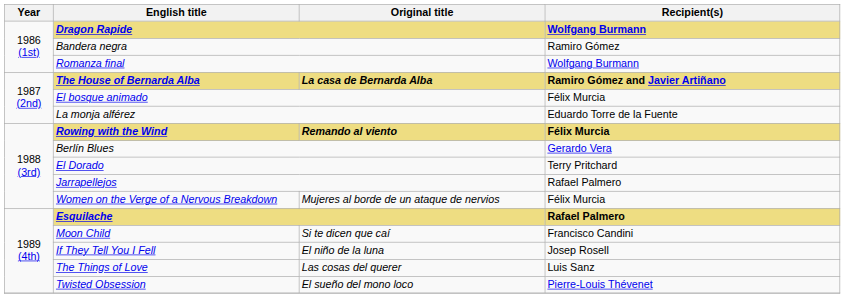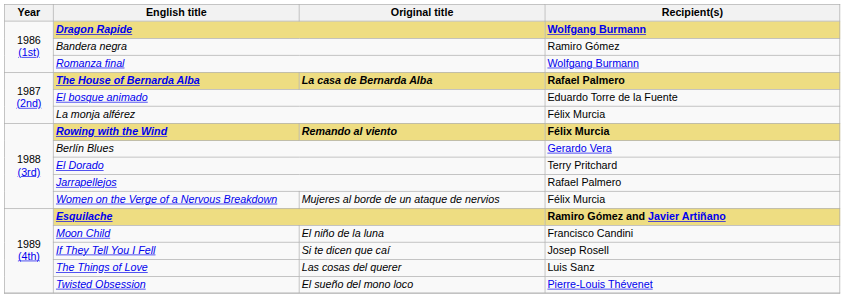 <table class="wikitable sortable" style="text-align:left;"style="width:95%">
 <tr>
 <th scope="col" style="width:5%;">Year</th>
 <th scope="col" style="width:25%;">English title</th>
 <th scope="col" style="width:25%;">Original title</th>
 <th scope="col" style="width:30%;">Recipient(s)</th>
 </tr>
 <tr>
 <td rowspan="3" style="text-align:center;">1986<br><a href='#'>(1st)</a></td>
 <td colspan="2" style="background:#eedd82;"><strong><em><a href='#'>Dragon Rapide</a></em></strong></td>
 <td style="background:#eedd82;"><strong><a href='#'>Wolfgang Burmann</a></strong></td>
 </tr>
 <tr>
 <td colspan="2"><em>Bandera negra</em></td>
 <td>Ramiro Gómez</td>
 </tr>
 <tr>
 <td colspan="2"><em><a href='#'>Romanza final</a></em></td>
 <td><a href='#'>Wolfgang Burmann</a></td>
 </tr>
 <tr>
 <td rowspan="3" style="text-align:center;">1987<br><a href='#'>(2nd)</a></td>
 <td style="background:#eedd82;"><strong><em><a href='#'>The House of Bernarda Alba</a></em></strong></td>
 <td style="background:#eedd82;"><strong><em>La casa de Bernarda Alba</em></strong></td>
-<td style="background:#eedd82;"><strong>Ramiro Gómez and <a href='#'>Javier Artiñano</a></strong></td>
+<td style="background:#eedd82;"><strong>Rafael Palmero</strong></td>
 </tr>
 <tr>
 <td colspan="2"><em><a href='#'>El bosque animado</a></em></td>
-<td>Félix Murcia</td>
+<td>Eduardo Torre de la Fuente</td>
 </tr>
 <tr>
 <td colspan="2"><em>La monja alférez</em></td>
-<td>Eduardo Torre de la Fuente</td>
+<td>Félix Murcia</td>
 </tr>
 <tr>
 <td rowspan="5" style="text-align:center;">1988<br><a href='#'>(3rd)</a></td>
 <td style="background:#eedd82;"><strong><em><a href='#'>Rowing with the Wind</a></em></strong></td>
 <td style="background:#eedd82;"><strong><em>Remando al viento</em></strong></td>
 <td style="background:#eedd82;"><strong>Félix Murcia</strong></td>
 </tr>
 <tr>
 <td colspan="2"><em>Berlín Blues</em></td>
 <td><a href='#'>Gerardo Vera</a></td>
 </tr>
 <tr>
 <td colspan="2"><em><a href='#'>El Dorado</a></em></td>
 <td>Terry Pritchard</td>
 </tr>
 <tr>
 <td colspan="2"><em><a href='#'>Jarrapellejos</a></em></td>
 <td>Rafael Palmero</td>
 </tr>
 <tr>
 <td><em><a href='#'>Women on the Verge of a Nervous Breakdown</a></em></td>
 <td><em>Mujeres al borde de un ataque de nervios</em></td>
 <td>Félix Murcia</td>
 </tr>
 <tr>
 <td rowspan="5" style="text-align:center;">1989<br><a href='#'>(4th)</a></td>
 <td colspan="2" style="background:#eedd82;"><strong><em><a href='#'>Esquilache</a></em></strong></td>
-<td style="background:#eedd82;"><strong>Rafael Palmero</strong></td>
+<td style="background:#eedd82;"><strong>Ramiro Gómez and <a href='#'>Javier Artiñano</a></strong></td>
 </tr>
 <tr>
 <td><em><a href='#'>Moon Child</a></em></td>
-<td><em>Si te dicen que caí</em></td>
+<td><em>El niño de la luna</em></td>
 <td>Francisco Candini</td>
 </tr>
 <tr>
 <td><em><a href='#'>If They Tell You I Fell</a></em></td>
-<td><em>El niño de la luna</em></td>
+<td><em>Si te dicen que caí</em></td>
 <td>Josep Rosell</td>
 </tr>
 <tr>
 <td><em><a href='#'>The Things of Love</a></em></td>
 <td><em>Las cosas del querer</em></td>
 <td>Luis Sanz</td>
 </tr>
 <tr>
 <td><em><a href='#'>Twisted Obsession</a></em></td>
 <td><em>El sueño del mono loco</em></td>
 <td><a href='#'>Pierre-Louis Thévenet</a></td>
 </tr>
 <tr>
 </tr>
 </table>
